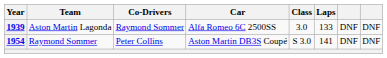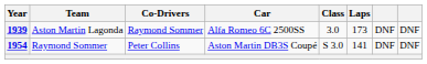 <table class="wikitable" style="text-align:center; font-size:90%">
 <tr>
 <th>Year</th>
 <th>Team</th>
 <th>Co-Drivers</th>
 <th>Car</th>
 <th>Class</th>
 <th>Laps</th>
 <th></th>
 <th></th>
 </tr>
 <tr>
 <th><a href='#'>1939</a></th>
 <td align="left"> <a href='#'>Aston Martin</a> Lagonda</td>
 <td align="left"> <a href='#'>Raymond Sommer</a></td>
 <td align="left"><a href='#'>Alfa Romeo 6C</a> 2500SS</td>
 <td>3.0</td>
-<td>133</td>
+<td>173</td>
 <td>DNF</td>
 <td>DNF</td>
 </tr>
 <tr>
 <th><a href='#'>1954</a></th>
 <td align="left"> <a href='#'>Raymond Sommer</a></td>
 <td align="left"> <a href='#'>Peter Collins</a></td>
 <td align="left"><a href='#'>Aston Martin DB3S</a> Coupé</td>
 <td>S 3.0</td>
 <td>141</td>
 <td>DNF</td>
 <td>DNF</td>
 </tr>
 <tr>
 <th colspan="8"></th>
 </tr>
 </table>
